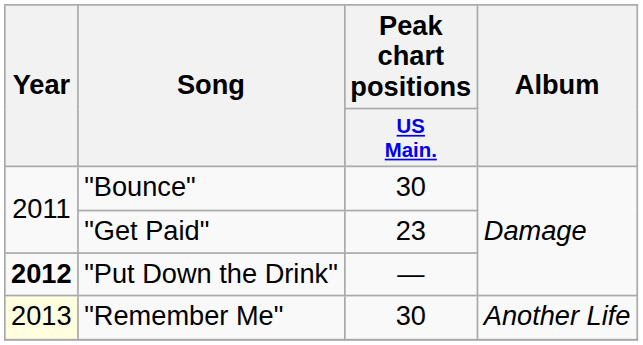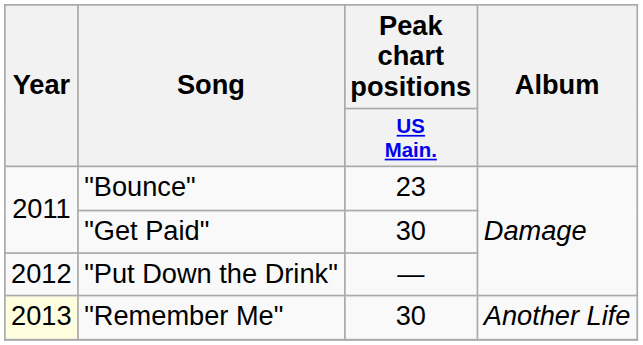 <table class="wikitable">
 <tr>
 <th rowspan="2">Year</th>
 <th rowspan="2">Song</th>
 <th colspan="1">Peak chart positions</th>
 <th rowspan="2">Album</th>
 </tr>
 <tr>
 <th style="width:3em;font-size:75%"><a href='#'>US<br>Main.</a><br></th>
 </tr>
 <tr>
 <td align="center" rowspan="2">2011</td>
 <td>"Bounce"</td>
-<td style="text-align:center;">30</td>
+<td style="text-align:center;">23</td>
 <td rowspan="3"><em>Damage</em></td>
 </tr>
 <tr>
 <td>"Get Paid"</td>
-<td style="text-align:center;">23</td>
+<td style="text-align:center;">30</td>
 </tr>
 <tr>
-<td align="center" rowspan="1"><strong>2012</strong></td>
+<td align="center" rowspan="1">2012</td>
 <td>"Put Down the Drink"</td>
 <td style="text-align:center;">—</td>
 </tr>
 <tr>
 <td align="center" rowspan="1" style="background: lightyellow;">2013</td>
 <td>"Remember Me"</td>
 <td style="text-align:center;">30</td>
 <td><em>Another Life</em></td>
 </tr>
 <tr>
 </tr>
 </table>
